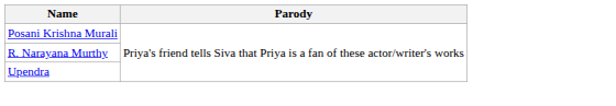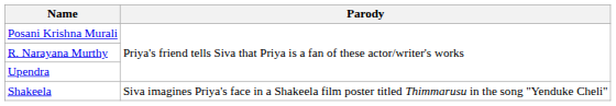 <table class="wikitable" style="background:#ffffff;">
 <tr>
 <th>Name</th>
 <th>Parody</th>
 </tr>
 <tr>
 <td><a href='#'>Posani Krishna Murali</a></td>
 <td rowspan="3">Priya's friend tells Siva that Priya is a fan of these actor/writer's works</td>
 </tr>
 <tr>
 <td><a href='#'>R. Narayana Murthy</a></td>
 </tr>
 <tr>
 <td><a href='#'>Upendra</a></td>
 </tr>
+<tr>
+<td><a href='#'>Shakeela</a></td>
+<td>Siva imagines Priya's face in a Shakeela film poster titled <em>Thimmarusu</em> in the song "Yenduke Cheli"</td>
+</tr>
 </table>
